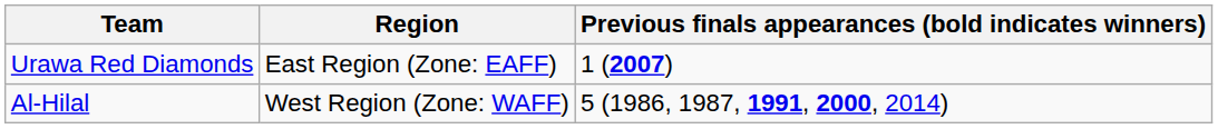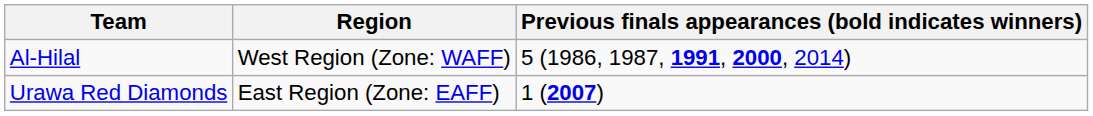 <table class="wikitable">
 <tr>
 <th>Team</th>
 <th>Region</th>
 <th>Previous finals appearances (bold indicates winners)</th>
 </tr>
 <tr>
+<td> <a href='#'>Al-Hilal</a></td>
+<td>West Region (Zone: <a href='#'>WAFF</a>)</td>
+<td>5 (1986, 1987, <strong><a href='#'>1991</a></strong>, <strong><a href='#'>2000</a></strong>, <a href='#'>2014</a>)</td>
+</tr>
+<tr>
 <td> <a href='#'>Urawa Red Diamonds</a></td>
 <td>East Region (Zone: <a href='#'>EAFF</a>)</td>
 <td>1 (<strong><a href='#'>2007</a></strong>)</td>
 </tr>
-<tr>
-<td> <a href='#'>Al-Hilal</a></td>
-<td>West Region (Zone: <a href='#'>WAFF</a>)</td>
-<td>5 (1986, 1987, <strong><a href='#'>1991</a></strong>, <strong><a href='#'>2000</a></strong>, <a href='#'>2014</a>)</td>
-</tr>
 </table>
